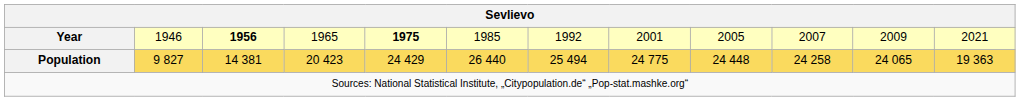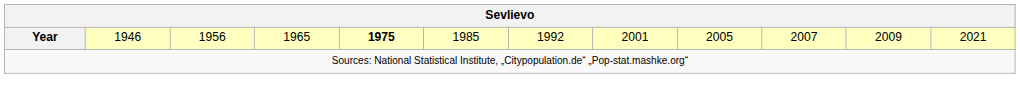 <table width="60%" class="wikitable" style="text-align:center;font-size:89%;line-height:140%">
 <tr>
 <th colspan=12>Sevlievo</th>
 </tr>
 <tr>
 <th style="text-align:center">Year</th>
 <td style="background:#FFFFC0">1946</td>
-<td style="background:#FFFFC0"><strong>1956</strong></td>
+<td style="background:#FFFFC0">1956</td>
 <td style="background:#FFFFC0">1965</td>
 <td style="background:#FFFFC0"><strong>1975</strong></td>
 <td style="background:#FFFFC0">1985</td>
 <td style="background:#FFFFC0">1992</td>
 <td style="background:#FFFFC0">2001</td>
 <td style="background:#FFFFC0">2005</td>
 <td style="background:#FFFFC0">2007</td>
 <td style="background:#FFFFC0">2009</td>
 <td style="background:#FFFFC0">2021</td>
 </tr>
 <tr>
-<th style="text-align:center">Population</th>
-<td style="background:#FADA5E">9 827</td>
-<td style="background:#FADA5E">14 381</td>
-<td style="background:#FADA5E">20 423</td>
-<td style="background:#FADA5E">24 429</td>
-<td style="background:#FADA5E">26 440</td>
-<td style="background:#FADA5E">25 494</td>
-<td style="background:#FADA5E">24 775</td>
-<td style="background:#FADA5E">24 448</td>
-<td style="background:#FADA5E">24 258</td>
-<td style="background:#FADA5E">24 065</td>
-<td style="background:#FADA5E">19 363</td>
-</tr>
-<tr>
 <td colspan=12><small>Sources: National Statistical Institute, „Citypopulation.de“ „Pop-stat.mashke.org“</small></td>
 </tr>
 </table>
